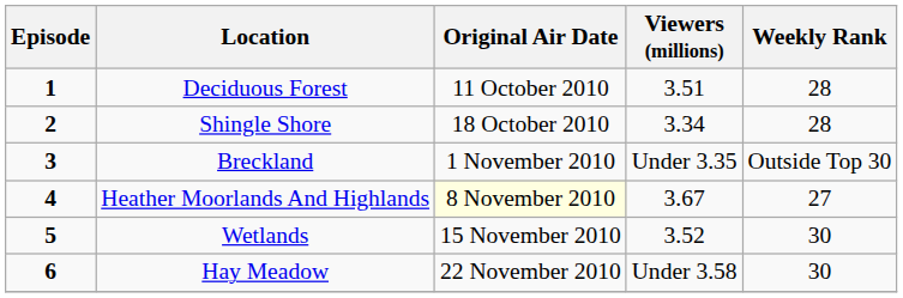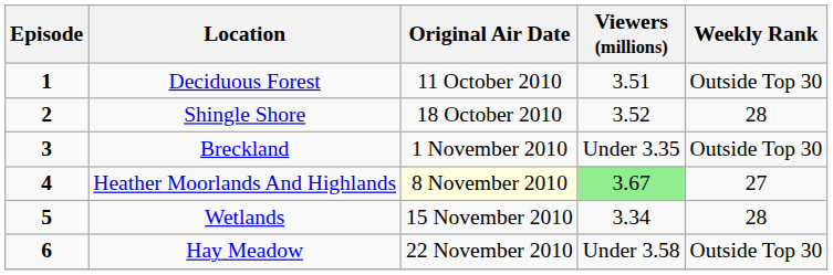 <table class="wikitable" style="text-align:center;">
 <tr>
 <th>Episode</th>
 <th>Location</th>
 <th>Original Air Date</th>
 <th>Viewers<br><small>(millions)</small></th>
 <th>Weekly Rank</th>
 </tr>
 <tr>
 <td><strong>1</strong></td>
 <td><a href='#'>Deciduous Forest</a></td>
 <td>11 October 2010</td>
 <td>3.51</td>
-<td>28</td>
+<td>Outside Top 30</td>
 </tr>
 <tr>
 <td><strong>2</strong></td>
 <td><a href='#'>Shingle Shore</a></td>
 <td>18 October 2010</td>
-<td>3.34</td>
+<td>3.52</td>
 <td>28</td>
 </tr>
 <tr>
 <td><strong>3</strong></td>
 <td><a href='#'>Breckland</a></td>
 <td>1 November 2010</td>
 <td>Under 3.35</td>
 <td>Outside Top 30</td>
 </tr>
 <tr>
 <td><strong>4</strong></td>
 <td><a href='#'>Heather Moorlands And Highlands</a></td>
 <td style="background: lightyellow;">8 November 2010</td>
-<td>3.67</td>
+<td style="background: lightgreen;">3.67</td>
 <td>27</td>
 </tr>
 <tr>
 <td><strong>5</strong></td>
 <td><a href='#'>Wetlands</a></td>
 <td>15 November 2010</td>
-<td>3.52</td>
-<td>30</td>
+<td>3.34</td>
+<td>28</td>
 </tr>
 <tr>
 <td><strong>6</strong></td>
 <td><a href='#'>Hay Meadow</a></td>
 <td>22 November 2010</td>
 <td>Under 3.58</td>
-<td>30</td>
+<td>Outside Top 30</td>
 </tr>
 <tr>
 </tr>
 </table>
